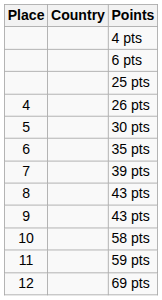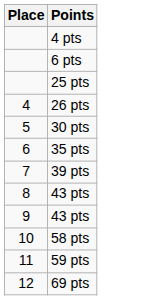 <table class=wikitable>
 <tr>
 <th>Place</th>
-<th>Country</th>
 <th>Points</th>
 </tr>
 <tr>
 <td align=center></td>
-<td></td>
 <td>4 pts</td>
 </tr>
 <tr>
 <td align=center></td>
-<td></td>
 <td>6 pts</td>
 </tr>
 <tr>
 <td align=center></td>
-<td></td>
 <td>25 pts</td>
 </tr>
 <tr>
 <td align=center>4</td>
-<td></td>
 <td>26 pts</td>
 </tr>
 <tr>
 <td align=center>5</td>
-<td></td>
 <td>30 pts</td>
 </tr>
 <tr>
 <td align=center>6</td>
-<td></td>
 <td>35 pts</td>
 </tr>
 <tr>
 <td align=center>7</td>
-<td></td>
 <td>39 pts</td>
 </tr>
 <tr>
 <td align=center>8</td>
-<td></td>
 <td>43 pts</td>
 </tr>
 <tr>
 <td align=center>9</td>
-<td></td>
 <td>43 pts</td>
 </tr>
 <tr>
 <td align=center>10</td>
-<td></td>
 <td>58 pts</td>
 </tr>
 <tr>
 <td align=center>11</td>
-<td></td>
 <td>59 pts</td>
 </tr>
 <tr>
 <td align=center>12</td>
-<td></td>
 <td>69 pts</td>
 </tr>
 </table>
